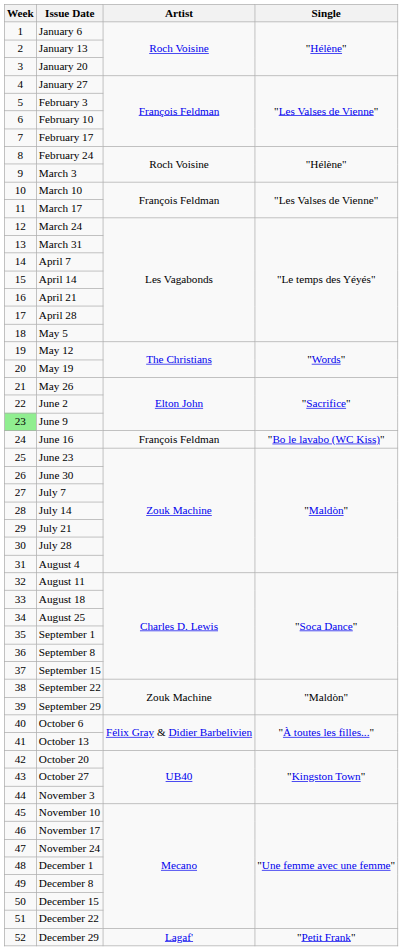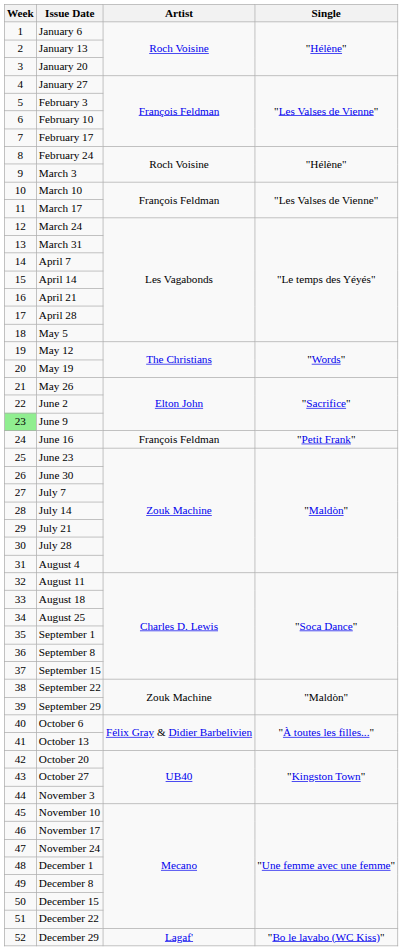 <table class="wikitable">
 <tr>
 <th>Week</th>
 <th>Issue Date</th>
 <th>Artist</th>
 <th>Single</th>
 </tr>
 <tr>
 <td style="text-align: center;">1</td>
 <td>January 6</td>
 <td rowspan="3" style="text-align: center;"><a href='#'>Roch Voisine</a></td>
 <td rowspan="3" style="text-align: center;">"<a href='#'>Hélène</a>"</td>
 </tr>
 <tr>
 <td style="text-align: center;">2</td>
 <td>January 13</td>
 </tr>
 <tr>
 <td style="text-align: center;">3</td>
 <td>January 20</td>
 </tr>
 <tr>
 <td style="text-align: center;">4</td>
 <td>January 27</td>
 <td rowspan="4" style="text-align: center;"><a href='#'>François Feldman</a></td>
 <td rowspan="4" style="text-align: center;">"<a href='#'>Les Valses de Vienne</a>"</td>
 </tr>
 <tr>
 <td style="text-align: center;">5</td>
 <td>February 3</td>
 </tr>
 <tr>
 <td style="text-align: center;">6</td>
 <td>February 10</td>
 </tr>
 <tr>
 <td style="text-align: center;">7</td>
 <td>February 17</td>
 </tr>
 <tr>
 <td style="text-align: center;">8</td>
 <td>February 24</td>
 <td rowspan="2" style="text-align: center;">Roch Voisine</td>
 <td rowspan="2" style="text-align: center;">"Hélène"</td>
 </tr>
 <tr>
 <td style="text-align: center;">9</td>
 <td>March 3</td>
 </tr>
 <tr>
 <td style="text-align: center;">10</td>
 <td>March 10</td>
 <td rowspan="2" style="text-align: center;">François Feldman</td>
 <td rowspan="2" style="text-align: center;">"Les Valses de Vienne"</td>
 </tr>
 <tr>
 <td style="text-align: center;">11</td>
 <td>March 17</td>
 </tr>
 <tr>
 <td style="text-align: center;">12</td>
 <td>March 24</td>
 <td rowspan="7" style="text-align: center;">Les Vagabonds</td>
 <td rowspan="7" style="text-align: center;">"Le temps des Yéyés"</td>
 </tr>
 <tr>
 <td style="text-align: center;">13</td>
 <td>March 31</td>
 </tr>
 <tr>
 <td style="text-align: center;">14</td>
 <td>April 7</td>
 </tr>
 <tr>
 <td style="text-align: center;">15</td>
 <td>April 14</td>
 </tr>
 <tr>
 <td style="text-align: center;">16</td>
 <td>April 21</td>
 </tr>
 <tr>
 <td style="text-align: center;">17</td>
 <td>April 28</td>
 </tr>
 <tr>
 <td style="text-align: center;">18</td>
 <td>May 5</td>
 </tr>
 <tr>
 <td style="text-align: center;">19</td>
 <td>May 12</td>
 <td rowspan="2" style="text-align: center;"><a href='#'>The Christians</a></td>
 <td rowspan="2" style="text-align: center;">"<a href='#'>Words</a>"</td>
 </tr>
 <tr>
 <td style="text-align: center;">20</td>
 <td>May 19</td>
 </tr>
 <tr>
 <td style="text-align: center;">21</td>
 <td>May 26</td>
 <td rowspan="3" style="text-align: center;"><a href='#'>Elton John</a></td>
 <td rowspan="3" style="text-align: center;">"<a href='#'>Sacrifice</a>"</td>
 </tr>
 <tr>
 <td style="text-align: center;">22</td>
 <td>June 2</td>
 </tr>
 <tr>
 <td style="background: lightgreen; text-align: center;">23</td>
 <td>June 9</td>
 </tr>
 <tr>
 <td style="text-align: center;">24</td>
 <td>June 16</td>
 <td style="text-align: center;">François Feldman</td>
-<td style="text-align: center;">"<a href='#'>Bo le lavabo (WC Kiss)</a>"</td>
+<td style="text-align: center;">"<a href='#'>Petit Frank</a>"</td>
 </tr>
 <tr>
 <td style="text-align: center;">25</td>
 <td>June 23</td>
 <td rowspan="7" style="text-align: center;"><a href='#'>Zouk Machine</a></td>
 <td rowspan="7" style="text-align: center;">"<a href='#'>Maldòn</a>"</td>
 </tr>
 <tr>
 <td style="text-align: center;">26</td>
 <td>June 30</td>
 </tr>
 <tr>
 <td style="text-align: center;">27</td>
 <td>July 7</td>
 </tr>
 <tr>
 <td style="text-align: center;">28</td>
 <td>July 14</td>
 </tr>
 <tr>
 <td style="text-align: center;">29</td>
 <td>July 21</td>
 </tr>
 <tr>
 <td style="text-align: center;">30</td>
 <td>July 28</td>
 </tr>
 <tr>
 <td style="text-align: center;">31</td>
 <td>August 4</td>
 </tr>
 <tr>
 <td style="text-align: center;">32</td>
 <td>August 11</td>
 <td rowspan="6" style="text-align: center;"><a href='#'>Charles D. Lewis</a></td>
 <td rowspan="6" style="text-align: center;">"<a href='#'>Soca Dance</a>"</td>
 </tr>
 <tr>
 <td style="text-align: center;">33</td>
 <td>August 18</td>
 </tr>
 <tr>
 <td style="text-align: center;">34</td>
 <td>August 25</td>
 </tr>
 <tr>
 <td style="text-align: center;">35</td>
 <td>September 1</td>
 </tr>
 <tr>
 <td style="text-align: center;">36</td>
 <td>September 8</td>
 </tr>
 <tr>
 <td style="text-align: center;">37</td>
 <td>September 15</td>
 </tr>
 <tr>
 <td style="text-align: center;">38</td>
 <td>September 22</td>
 <td rowspan="2" style="text-align: center;">Zouk Machine</td>
 <td rowspan="2" style="text-align: center;">"Maldòn"</td>
 </tr>
 <tr>
 <td style="text-align: center;">39</td>
 <td>September 29</td>
 </tr>
 <tr>
 <td style="text-align: center;">40</td>
 <td>October 6</td>
 <td rowspan="2" style="text-align: center;"><a href='#'>Félix Gray</a> & <a href='#'>Didier Barbelivien</a></td>
 <td rowspan="2" style="text-align: center;">"<a href='#'>À toutes les filles...</a>"</td>
 </tr>
 <tr>
 <td style="text-align: center;">41</td>
 <td>October 13</td>
 </tr>
 <tr>
 <td style="text-align: center;">42</td>
 <td>October 20</td>
 <td rowspan="3" style="text-align: center;"><a href='#'>UB40</a></td>
 <td rowspan="3" style="text-align: center;">"<a href='#'>Kingston Town</a>"</td>
 </tr>
 <tr>
 <td style="text-align: center;">43</td>
 <td>October 27</td>
 </tr>
 <tr>
 <td style="text-align: center;">44</td>
 <td>November 3</td>
 </tr>
 <tr>
 <td style="text-align: center;">45</td>
 <td>November 10</td>
 <td rowspan="7" style="text-align: center;"><a href='#'>Mecano</a></td>
 <td rowspan="7" style="text-align: center;">"<a href='#'>Une femme avec une femme</a>"</td>
 </tr>
 <tr>
 <td style="text-align: center;">46</td>
 <td>November 17</td>
 </tr>
 <tr>
 <td style="text-align: center;">47</td>
 <td>November 24</td>
 </tr>
 <tr>
 <td style="text-align: center;">48</td>
 <td>December 1</td>
 </tr>
 <tr>
 <td style="text-align: center;">49</td>
 <td>December 8</td>
 </tr>
 <tr>
 <td style="text-align: center;">50</td>
 <td>December 15</td>
 </tr>
 <tr>
 <td style="text-align: center;">51</td>
 <td>December 22</td>
 </tr>
 <tr>
 <td style="text-align: center;">52</td>
 <td>December 29</td>
 <td style="text-align: center;"><a href='#'>Lagaf'</a></td>
-<td style="text-align: center;">"<a href='#'>Petit Frank</a>"</td>
+<td style="text-align: center;">"<a href='#'>Bo le lavabo (WC Kiss)</a>"</td>
 </tr>
 </table>
